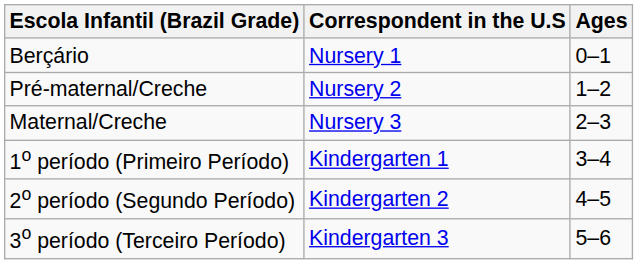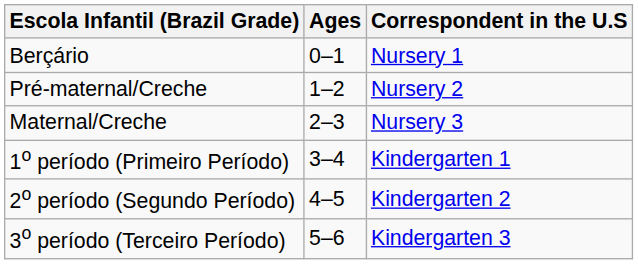 <table class="wikitable">
 <tr>
 <th>Escola Infantil (Brazil Grade)</th>
+<th>Ages</th>
 <th>Correspondent in the U.S</th>
-<th>Ages</th>
 </tr>
 <tr>
 <td>Berçário</td>
+<td>0–1</td>
 <td><a href='#'>Nursery 1</a></td>
-<td>0–1</td>
 </tr>
 <tr>
 <td>Pré-maternal/Creche</td>
+<td>1–2</td>
 <td><a href='#'>Nursery 2</a></td>
-<td>1–2</td>
 </tr>
 <tr>
 <td>Maternal/Creche</td>
+<td>2–3</td>
 <td><a href='#'>Nursery 3</a></td>
-<td>2–3</td>
 </tr>
 <tr>
 <td>1<sup>o</sup> período (Primeiro Período)</td>
+<td>3–4</td>
 <td><a href='#'>Kindergarten 1</a></td>
-<td>3–4</td>
 </tr>
 <tr>
 <td>2<sup>o</sup> período (Segundo Período)</td>
+<td>4–5</td>
 <td><a href='#'>Kindergarten 2</a></td>
-<td>4–5</td>
 </tr>
 <tr>
 <td>3<sup>o</sup> período (Terceiro Período)</td>
+<td>5–6</td>
 <td><a href='#'>Kindergarten 3</a></td>
-<td>5–6</td>
 </tr>
 </table>
